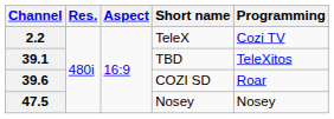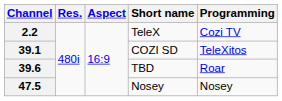 <table class="wikitable">
 <tr>
 <th scope = "col"><a href='#'>Channel</a></th>
 <th scope = "col"><a href='#'>Res.</a></th>
 <th scope = "col"><a href='#'>Aspect</a></th>
 <th scope = "col">Short name</th>
 <th scope = "col">Programming</th>
 </tr>
 <tr>
 <th scope = "row">2.2</th>
 <td rowspan=4><a href='#'>480i</a></td>
 <td rowspan="4"><a href='#'>16:9</a></td>
 <td>TeleX</td>
 <td><a href='#'>Cozi TV</a></td>
 </tr>
 <tr>
 <th scope = "row">39.1</th>
-<td>TBD</td>
+<td>COZI SD</td>
 <td><a href='#'>TeleXitos</a></td>
 </tr>
 <tr>
 <th scope = "row">39.6</th>
-<td>COZI SD</td>
+<td>TBD</td>
 <td><a href='#'>Roar</a></td>
 </tr>
 <tr>
 <th scope = "row">47.5</th>
 <td>Nosey</td>
 <td>Nosey</td>
 </tr>
 </table>
